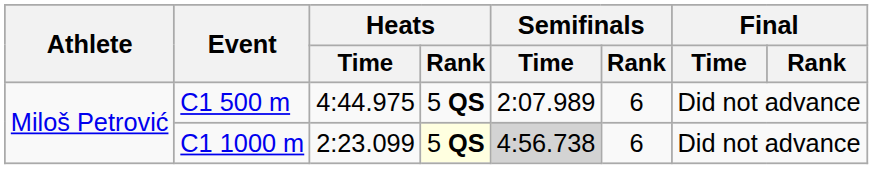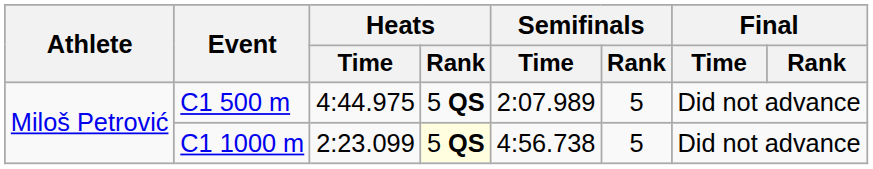 <table class=wikitable style="font-size:90%;">
 <tr>
 <th rowspan=2>Athlete</th>
 <th rowspan=2>Event</th>
 <th colspan=2>Heats</th>
 <th colspan=2>Semifinals</th>
 <th colspan=2>Final</th>
 </tr>
 <tr style="font-size:95%">
 <th>Time</th>
 <th>Rank</th>
 <th>Time</th>
 <th>Rank</th>
 <th>Time</th>
 <th>Rank</th>
 </tr>
 <tr align=center>
 <td rowspan=2><a href='#'>Miloš Petrović</a></td>
 <td align=left><a href='#'>C1 500 m</a></td>
 <td>4:44.975</td>
 <td>5 <strong>QS</strong></td>
 <td>2:07.989</td>
-<td>6</td>
+<td>5</td>
 <td colspan=2 align=center>Did not advance</td>
 </tr>
 <tr align=center>
 <td align=left><a href='#'>C1 1000 m</a></td>
 <td>2:23.099</td>
 <td style="background: lightyellow;">5 <strong>QS</strong></td>
-<td style="background: lightgrey;">4:56.738</td>
-<td>6</td>
+<td>4:56.738</td>
+<td>5</td>
 <td colspan=2 align=center>Did not advance</td>
 </tr>
 </table>
